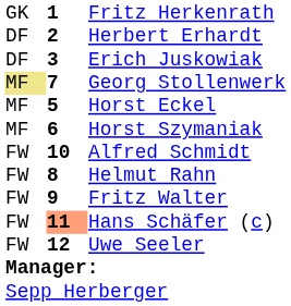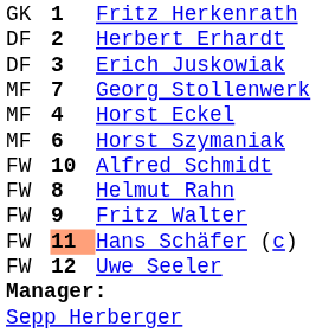 <table cellspacing="0" cellpadding="0" style="font-size:90%; margin:0.2em auto;">
 <tr>
 <th width="25"></th>
 <th width="25"></th>
 </tr>
 <tr>
 <td>GK</td>
 <td><strong>1</strong></td>
 <td><a href='#'>Fritz Herkenrath</a></td>
 </tr>
 <tr>
 <td>DF</td>
 <td><strong>2</strong></td>
 <td><a href='#'>Herbert Erhardt</a></td>
 </tr>
 <tr>
 <td>DF</td>
 <td><strong>3</strong></td>
 <td><a href='#'>Erich Juskowiak</a></td>
 </tr>
 <tr>
-<td style="background: khaki;">MF</td>
+<td>MF</td>
 <td><strong>7</strong></td>
 <td><a href='#'>Georg Stollenwerk</a></td>
 </tr>
 <tr>
 <td>MF</td>
-<td><strong>5</strong></td>
+<td><strong>4</strong></td>
 <td><a href='#'>Horst Eckel</a></td>
 </tr>
 <tr>
 <td>MF</td>
 <td><strong>6</strong></td>
 <td><a href='#'>Horst Szymaniak</a></td>
 </tr>
 <tr>
 <td>FW</td>
 <td><strong>10</strong></td>
 <td><a href='#'>Alfred Schmidt</a></td>
 </tr>
 <tr>
 <td>FW</td>
 <td><strong>8</strong></td>
 <td><a href='#'>Helmut Rahn</a></td>
 </tr>
 <tr>
 <td>FW</td>
 <td><strong>9</strong></td>
 <td><a href='#'>Fritz Walter</a></td>
 </tr>
 <tr>
 <td>FW</td>
 <td style="background: lightsalmon;"><strong>11</strong></td>
 <td><a href='#'>Hans Schäfer</a> (<a href='#'>c</a>)</td>
 </tr>
 <tr>
 <td>FW</td>
 <td><strong>12</strong></td>
 <td><a href='#'>Uwe Seeler</a></td>
 </tr>
 <tr>
 <td colspan=3><strong>Manager:</strong></td>
 </tr>
 <tr>
 <td colspan=4><a href='#'>Sepp Herberger</a></td>
 </tr>
 </table>
